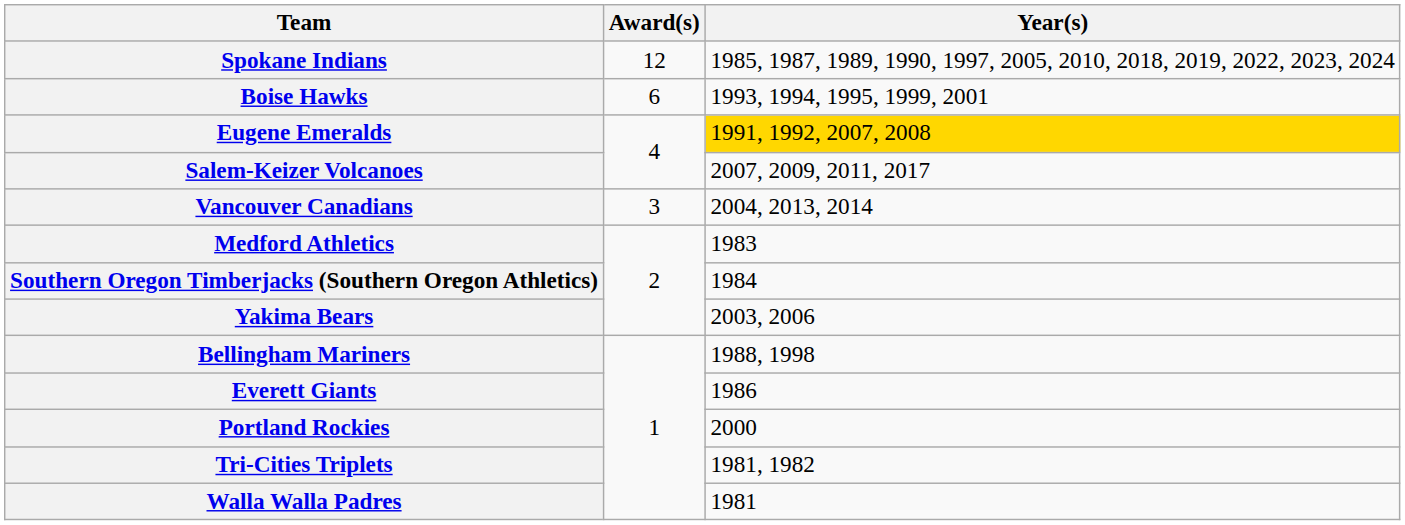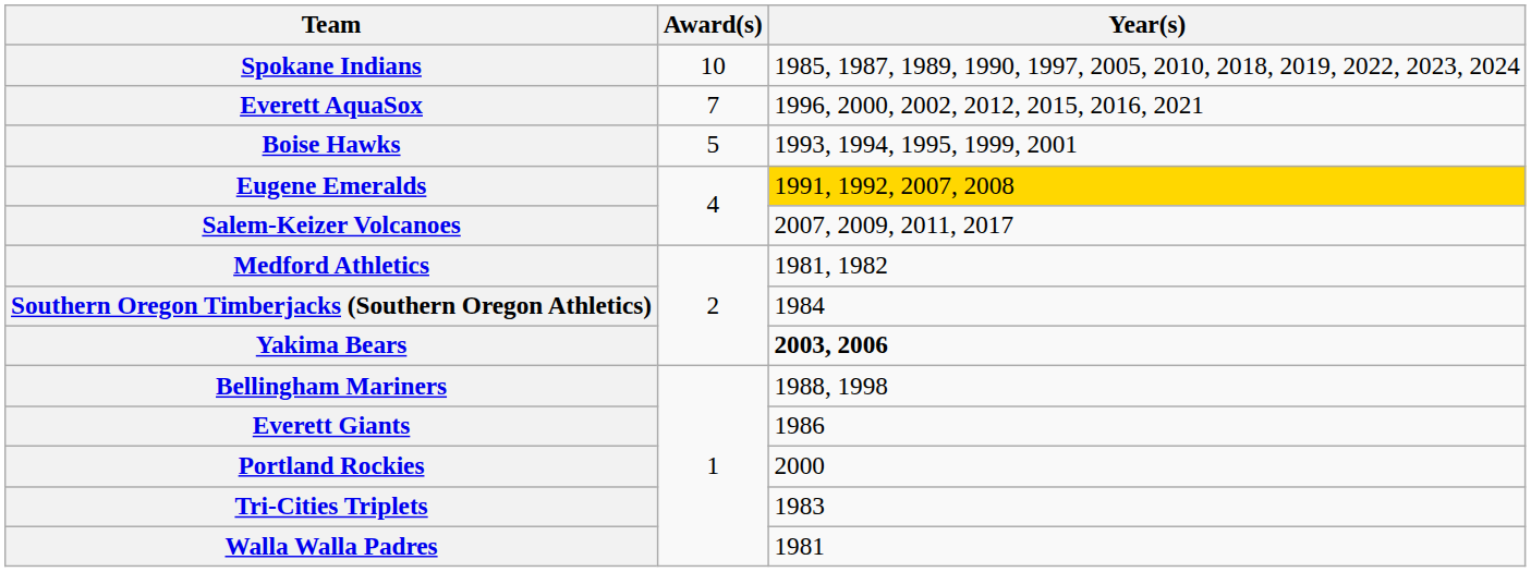 <table class="wikitable sortable plainrowheaders" style="text-align:left">
 <tr>
 <th scope="col">Team</th>
 <th scope="col">Award(s)</th>
 <th scope="col">Year(s)</th>
 </tr>
 <tr>
 <th scope="row"><strong><a href='#'>Spokane Indians</a></strong></th>
-<td style="text-align:center">12</td>
+<td style="text-align:center">10</td>
 <td>1985, 1987, 1989, 1990, 1997, 2005, 2010, 2018, 2019, 2022, 2023, 2024</td>
 </tr>
 <tr>
+<th scope="row"><strong><a href='#'>Everett AquaSox</a></strong></th>
+<td style="text-align:center">7</td>
+<td>1996, 2000, 2002, 2012, 2015, 2016, 2021</td>
+</tr>
+<tr>
 <th scope="row"><a href='#'>Boise Hawks</a></th>
-<td style="text-align:center">6</td>
+<td style="text-align:center">5</td>
 <td>1993, 1994, 1995, 1999, 2001</td>
 </tr>
 <tr>
 <th scope="row"><strong><a href='#'>Eugene Emeralds</a></strong></th>
 <td style="text-align:center" rowspan="2">4</td>
 <td style="background: gold;">1991, 1992, 2007, 2008</td>
 </tr>
 <tr>
 <th scope="row"><a href='#'>Salem-Keizer Volcanoes</a></th>
 <td>2007, 2009, 2011, 2017</td>
 </tr>
 <tr>
-<th scope="row"><strong><a href='#'>Vancouver Canadians</a></strong></th>
-<td style="text-align:center">3</td>
-<td>2004, 2013, 2014</td>
-</tr>
-<tr>
 <th scope="row"><a href='#'>Medford Athletics</a></th>
 <td style="text-align:center" rowspan="3">2</td>
-<td>1983</td>
+<td>1981, 1982</td>
 </tr>
 <tr>
 <th scope="row"><a href='#'>Southern Oregon Timberjacks</a> (Southern Oregon Athletics)</th>
 <td>1984</td>
 </tr>
 <tr>
 <th scope="row"><a href='#'>Yakima Bears</a></th>
-<td>2003, 2006</td>
+<td><strong>2003, 2006</strong></td>
 </tr>
 <tr>
 <th scope="row"><a href='#'>Bellingham Mariners</a></th>
 <td style="text-align:center" rowspan="5">1</td>
 <td>1988, 1998</td>
 </tr>
 <tr>
 <th scope="row"><a href='#'>Everett Giants</a></th>
 <td>1986</td>
 </tr>
 <tr>
 <th scope="row"><a href='#'>Portland Rockies</a></th>
 <td>2000</td>
 </tr>
 <tr>
 <th scope="row"><a href='#'>Tri-Cities Triplets</a></th>
-<td>1981, 1982</td>
+<td>1983</td>
 </tr>
 <tr>
 <th scope="row"><a href='#'>Walla Walla Padres</a></th>
 <td>1981</td>
 </tr>
 </table>
